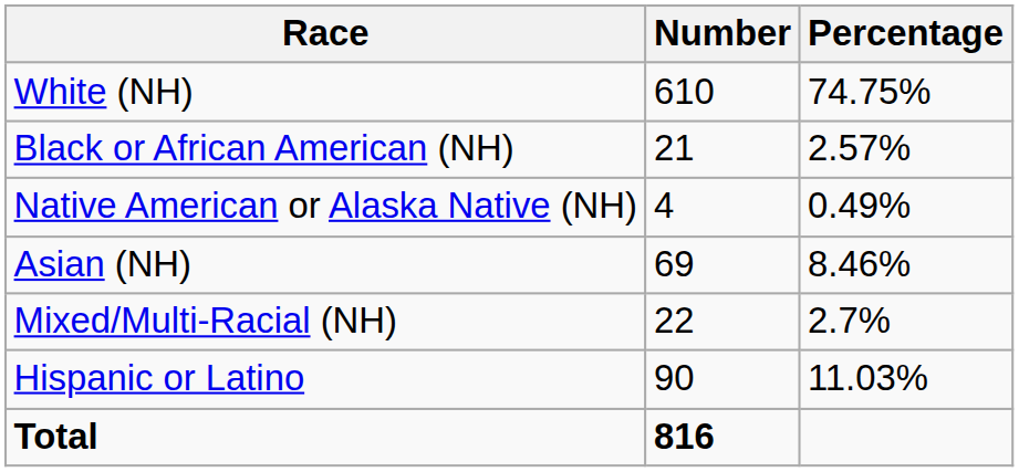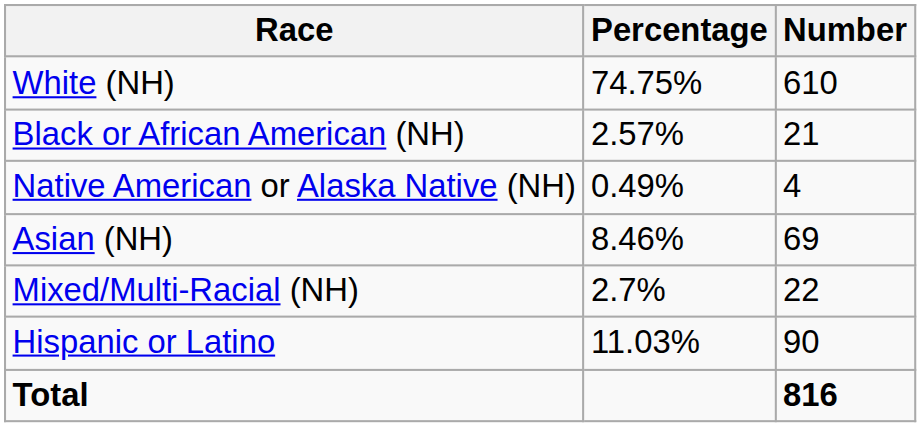 <table class="wikitable">
 <tr>
 <th>Race</th>
+<th>Percentage</th>
 <th>Number</th>
-<th>Percentage</th>
 </tr>
 <tr>
 <td><a href='#'>White</a> (NH)</td>
+<td>74.75%</td>
 <td>610</td>
-<td>74.75%</td>
 </tr>
 <tr>
 <td><a href='#'>Black or African American</a> (NH)</td>
+<td>2.57%</td>
 <td>21</td>
-<td>2.57%</td>
 </tr>
 <tr>
 <td><a href='#'>Native American</a> or <a href='#'>Alaska Native</a> (NH)</td>
+<td>0.49%</td>
 <td>4</td>
-<td>0.49%</td>
 </tr>
 <tr>
 <td><a href='#'>Asian</a> (NH)</td>
+<td>8.46%</td>
 <td>69</td>
-<td>8.46%</td>
 </tr>
 <tr>
 <td><a href='#'>Mixed/Multi-Racial</a> (NH)</td>
+<td>2.7%</td>
 <td>22</td>
-<td>2.7%</td>
 </tr>
 <tr>
 <td><a href='#'>Hispanic or Latino</a></td>
+<td>11.03%</td>
 <td>90</td>
-<td>11.03%</td>
 </tr>
 <tr>
 <td><strong>Total</strong></td>
+<td></td>
 <td><strong>816</strong></td>
-<td></td>
 </tr>
 </table>
